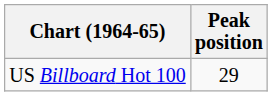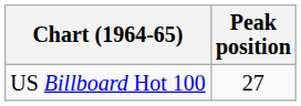 <table class="wikitable sortable">
 <tr>
 <th>Chart (1964-65)</th>
 <th>Peak<br>position</th>
 </tr>
 <tr>
 <td>US <a href='#'><em>Billboard</em> Hot 100</a></td>
-<td align="center">29</td>
+<td align="center">27</td>
 </tr>
 </table>
